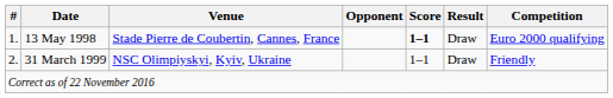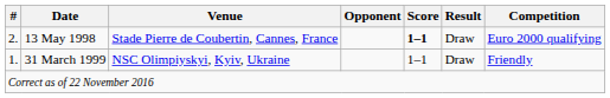 <table class="wikitable" style="font-size:95%;">
 <tr>
 <th>#</th>
 <th>Date</th>
 <th>Venue</th>
 <th>Opponent</th>
 <th>Score</th>
 <th>Result</th>
 <th>Competition</th>
 </tr>
 <tr>
-<td>1.</td>
+<td>2.</td>
 <td>13 May 1998</td>
 <td><a href='#'>Stade Pierre de Coubertin</a>, <a href='#'>Cannes</a>, <a href='#'>France</a></td>
 <td></td>
 <td><strong>1–1</strong></td>
 <td>Draw</td>
 <td><a href='#'>Euro 2000 qualifying</a></td>
 </tr>
 <tr>
-<td>2.</td>
+<td>1.</td>
 <td>31 March 1999</td>
 <td><a href='#'>NSC Olimpiyskyi</a>, <a href='#'>Kyiv</a>, <a href='#'>Ukraine</a></td>
 <td></td>
 <td>1–1</td>
 <td>Draw</td>
 <td><a href='#'>Friendly</a></td>
 </tr>
 <tr>
 <td colspan="12"><small><em>Correct as of 22 November 2016</em></small></td>
 </tr>
 </table>
